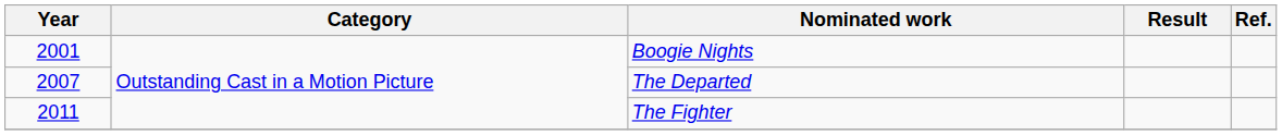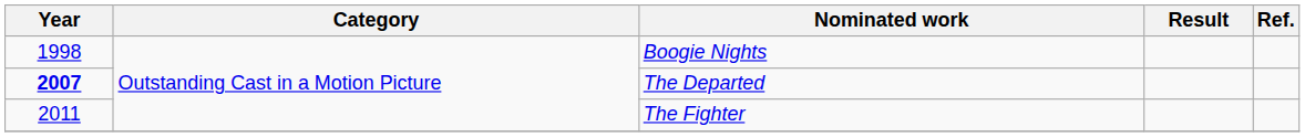 <table class=wikitable>
 <tr>
 <th scope="col" style="width:5em;">Year</th>
 <th scope="col" style="width:26em;">Category</th>
 <th scope="col" style="width:25em;">Nominated work</th>
 <th scope="col" style="width:5em;">Result</th>
 <th>Ref.</th>
 </tr>
 <tr>
-<td style="text-align:center;"><a href='#'>2001</a></td>
+<td style="text-align:center;"><a href='#'>1998</a></td>
 <td rowspan="3"><a href='#'>Outstanding Cast in a Motion Picture</a></td>
 <td><em><a href='#'>Boogie Nights</a></em></td>
 <td></td>
 <td style="text-align:center;"></td>
 </tr>
 <tr>
-<td style="text-align:center;"><a href='#'>2007</a></td>
+<td style="text-align:center;"><strong><a href='#'>2007</a></strong></td>
 <td><em><a href='#'>The Departed</a></em></td>
 <td></td>
 <td style="text-align:center;"></td>
 </tr>
 <tr>
 <td style="text-align:center;"><a href='#'>2011</a></td>
 <td><em><a href='#'>The Fighter</a></em></td>
 <td></td>
 <td style="text-align:center;"></td>
 </tr>
 <tr>
 </tr>
 </table>
